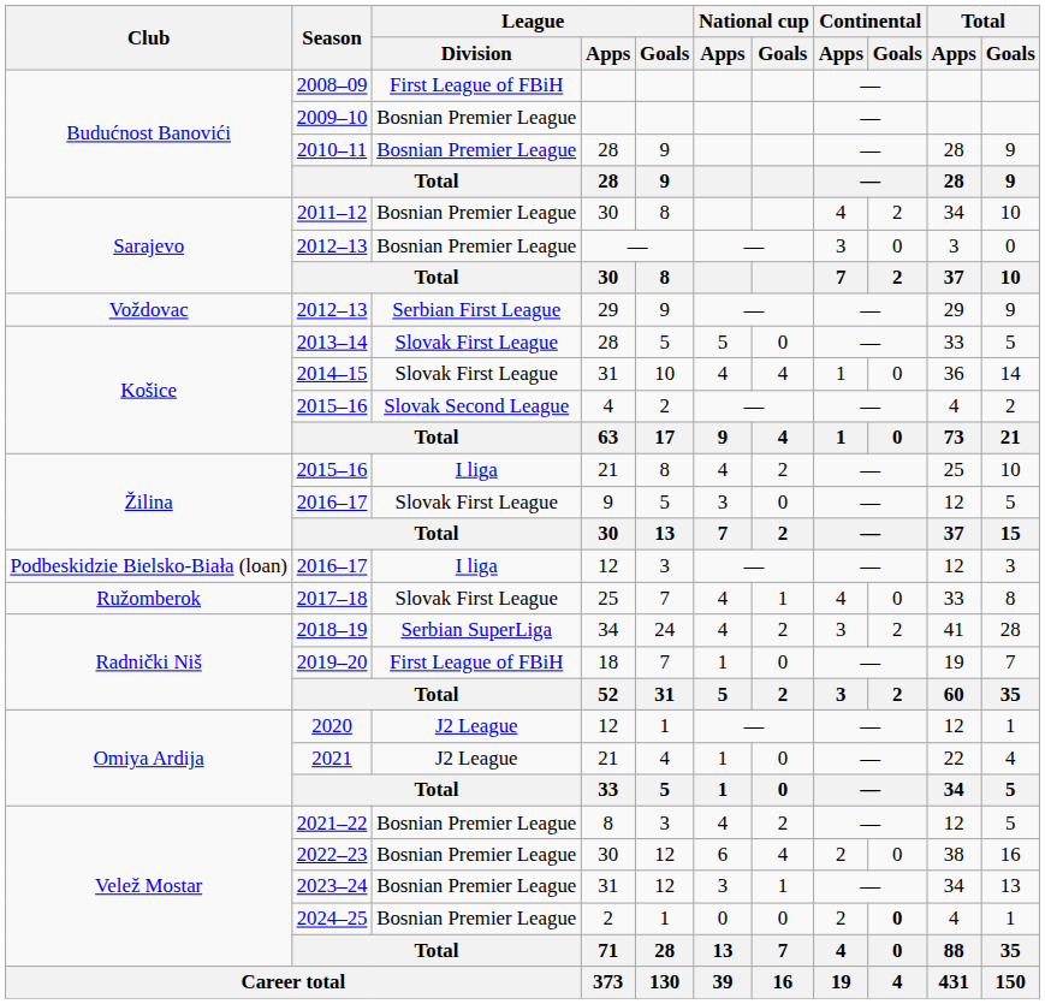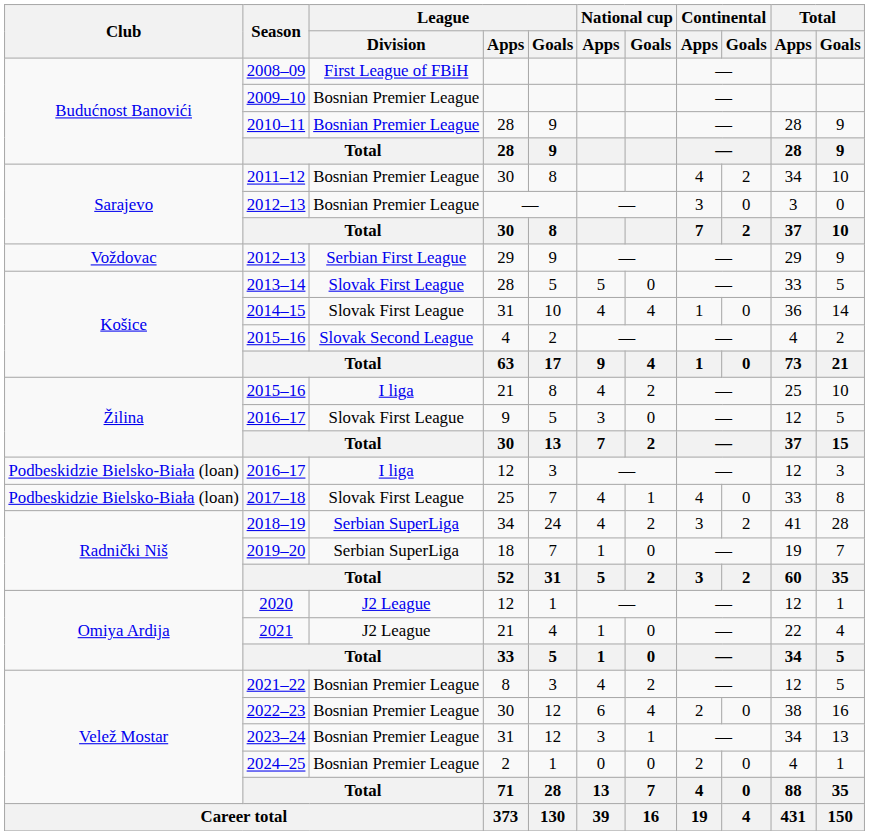 <table class="wikitable" style="text-align:center">
 <tr>
 <th rowspan=2>Club</th>
 <th rowspan=2>Season</th>
 <th colspan=3>League</th>
 <th colspan=2>National cup</th>
 <th colspan=2>Continental</th>
 <th colspan=2>Total</th>
 </tr>
 <tr>
 <th>Division</th>
 <th>Apps</th>
 <th>Goals</th>
 <th>Apps</th>
 <th>Goals</th>
 <th>Apps</th>
 <th>Goals</th>
 <th>Apps</th>
 <th>Goals</th>
 </tr>
 <tr>
 <td rowspan=4><a href='#'>Budućnost Banovići</a></td>
 <td><a href='#'>2008–09</a></td>
 <td><a href='#'>First League of FBiH</a></td>
 <td></td>
 <td></td>
 <td></td>
 <td></td>
 <td colspan=2>—</td>
 <td></td>
 <td></td>
 </tr>
 <tr>
 <td><a href='#'>2009–10</a></td>
 <td>Bosnian Premier League</td>
 <td></td>
 <td></td>
 <td></td>
 <td></td>
 <td colspan=2>—</td>
 <td></td>
 <td></td>
 </tr>
 <tr>
 <td><a href='#'>2010–11</a></td>
 <td><a href='#'>Bosnian Premier League</a></td>
 <td>28</td>
 <td>9</td>
 <td></td>
 <td></td>
 <td colspan=2>—</td>
 <td>28</td>
 <td>9</td>
 </tr>
 <tr>
 <th colspan=2>Total</th>
 <th>28</th>
 <th>9</th>
 <th></th>
 <th></th>
 <th colspan=2>—</th>
 <th>28</th>
 <th>9</th>
 </tr>
 <tr>
 <td rowspan=3><a href='#'>Sarajevo</a></td>
 <td><a href='#'>2011–12</a></td>
 <td>Bosnian Premier League</td>
 <td>30</td>
 <td>8</td>
 <td></td>
 <td></td>
 <td>4</td>
 <td>2</td>
 <td>34</td>
 <td>10</td>
 </tr>
 <tr>
 <td><a href='#'>2012–13</a></td>
 <td>Bosnian Premier League</td>
 <td colspan=2>—</td>
 <td colspan=2>—</td>
 <td>3</td>
 <td>0</td>
 <td>3</td>
 <td>0</td>
 </tr>
 <tr>
 <th colspan=2>Total</th>
 <th>30</th>
 <th>8</th>
 <th></th>
 <th></th>
 <th>7</th>
 <th>2</th>
 <th>37</th>
 <th>10</th>
 </tr>
 <tr>
 <td><a href='#'>Voždovac</a></td>
 <td><a href='#'>2012–13</a></td>
 <td><a href='#'>Serbian First League</a></td>
 <td>29</td>
 <td>9</td>
 <td colspan=2>—</td>
 <td colspan=2>—</td>
 <td>29</td>
 <td>9</td>
 </tr>
 <tr>
 <td rowspan=4><a href='#'>Košice</a></td>
 <td><a href='#'>2013–14</a></td>
 <td><a href='#'>Slovak First League</a></td>
 <td>28</td>
 <td>5</td>
 <td>5</td>
 <td>0</td>
 <td colspan=2>—</td>
 <td>33</td>
 <td>5</td>
 </tr>
 <tr>
 <td><a href='#'>2014–15</a></td>
 <td>Slovak First League</td>
 <td>31</td>
 <td>10</td>
 <td>4</td>
 <td>4</td>
 <td>1</td>
 <td>0</td>
 <td>36</td>
 <td>14</td>
 </tr>
 <tr>
 <td><a href='#'>2015–16</a></td>
 <td><a href='#'>Slovak Second League</a></td>
 <td>4</td>
 <td>2</td>
 <td colspan=2>—</td>
 <td colspan=2>—</td>
 <td>4</td>
 <td>2</td>
 </tr>
 <tr>
 <th colspan=2>Total</th>
 <th>63</th>
 <th>17</th>
 <th>9</th>
 <th>4</th>
 <th>1</th>
 <th>0</th>
 <th>73</th>
 <th>21</th>
 </tr>
 <tr>
 <td rowspan=3><a href='#'>Žilina</a></td>
 <td><a href='#'>2015–16</a></td>
 <td><a href='#'>I liga</a></td>
 <td>21</td>
 <td>8</td>
 <td>4</td>
 <td>2</td>
 <td colspan=2>—</td>
 <td>25</td>
 <td>10</td>
 </tr>
 <tr>
 <td><a href='#'>2016–17</a></td>
 <td>Slovak First League</td>
 <td>9</td>
 <td>5</td>
 <td>3</td>
 <td>0</td>
 <td colspan=2>—</td>
 <td>12</td>
 <td>5</td>
 </tr>
 <tr>
 <th colspan=2>Total</th>
 <th>30</th>
 <th>13</th>
 <th>7</th>
 <th>2</th>
 <th colspan=2>—</th>
 <th>37</th>
 <th>15</th>
 </tr>
 <tr>
 <td><a href='#'>Podbeskidzie Bielsko-Biała</a> (loan)</td>
 <td><a href='#'>2016–17</a></td>
 <td><a href='#'>I liga</a></td>
 <td>12</td>
 <td>3</td>
 <td colspan=2>—</td>
 <td colspan=2>—</td>
 <td>12</td>
 <td>3</td>
 </tr>
 <tr>
-<td><a href='#'>Ružomberok</a></td>
+<td><a href='#'>Podbeskidzie Bielsko-Biała</a> (loan)</td>
 <td><a href='#'>2017–18</a></td>
 <td>Slovak First League</td>
 <td>25</td>
 <td>7</td>
 <td>4</td>
 <td>1</td>
 <td>4</td>
 <td>0</td>
 <td>33</td>
 <td>8</td>
 </tr>
 <tr>
 <td rowspan=3><a href='#'>Radnički Niš</a></td>
 <td><a href='#'>2018–19</a></td>
 <td><a href='#'>Serbian SuperLiga</a></td>
 <td>34</td>
 <td>24</td>
 <td>4</td>
 <td>2</td>
 <td>3</td>
 <td>2</td>
 <td>41</td>
 <td>28</td>
 </tr>
 <tr>
 <td><a href='#'>2019–20</a></td>
-<td><a href='#'>First League of FBiH</a></td>
+<td>Serbian SuperLiga</td>
 <td>18</td>
 <td>7</td>
 <td>1</td>
 <td>0</td>
 <td colspan=2>—</td>
 <td>19</td>
 <td>7</td>
 </tr>
 <tr>
 <th colspan=2>Total</th>
 <th>52</th>
 <th>31</th>
 <th>5</th>
 <th>2</th>
 <th>3</th>
 <th>2</th>
 <th>60</th>
 <th>35</th>
 </tr>
 <tr>
 <td rowspan=3><a href='#'>Omiya Ardija</a></td>
 <td><a href='#'>2020</a></td>
 <td><a href='#'>J2 League</a></td>
 <td>12</td>
 <td>1</td>
 <td colspan=2>—</td>
 <td colspan=2>—</td>
 <td>12</td>
 <td>1</td>
 </tr>
 <tr>
 <td><a href='#'>2021</a></td>
 <td>J2 League</td>
 <td>21</td>
 <td>4</td>
 <td>1</td>
 <td>0</td>
 <td colspan=2>—</td>
 <td>22</td>
 <td>4</td>
 </tr>
 <tr>
 <th colspan=2>Total</th>
 <th>33</th>
 <th>5</th>
 <th>1</th>
 <th>0</th>
 <th colspan=2>—</th>
 <th>34</th>
 <th>5</th>
 </tr>
 <tr>
 <td rowspan=5><a href='#'>Velež Mostar</a></td>
 <td><a href='#'>2021–22</a></td>
 <td>Bosnian Premier League</td>
 <td>8</td>
 <td>3</td>
 <td>4</td>
 <td>2</td>
 <td colspan=2>—</td>
 <td>12</td>
 <td>5</td>
 </tr>
 <tr>
 <td><a href='#'>2022–23</a></td>
 <td>Bosnian Premier League</td>
 <td>30</td>
 <td>12</td>
 <td>6</td>
 <td>4</td>
 <td>2</td>
 <td>0</td>
 <td>38</td>
 <td>16</td>
 </tr>
 <tr>
 <td><a href='#'>2023–24</a></td>
 <td>Bosnian Premier League</td>
 <td>31</td>
 <td>12</td>
 <td>3</td>
 <td>1</td>
 <td colspan=2>—</td>
 <td>34</td>
 <td>13</td>
 </tr>
 <tr>
 <td><a href='#'>2024–25</a></td>
 <td>Bosnian Premier League</td>
 <td>2</td>
 <td>1</td>
 <td>0</td>
 <td>0</td>
 <td>2</td>
-<td><strong>0</strong></td>
+<td>0</td>
 <td>4</td>
 <td>1</td>
 </tr>
 <tr>
 <th colspan=2>Total</th>
 <th>71</th>
 <th>28</th>
 <th>13</th>
 <th>7</th>
 <th>4</th>
 <th>0</th>
 <th>88</th>
 <th>35</th>
 </tr>
 <tr>
 <th colspan=3>Career total</th>
 <th>373</th>
 <th>130</th>
 <th>39</th>
 <th>16</th>
 <th>19</th>
 <th>4</th>
 <th>431</th>
 <th>150</th>
 </tr>
 </table>
